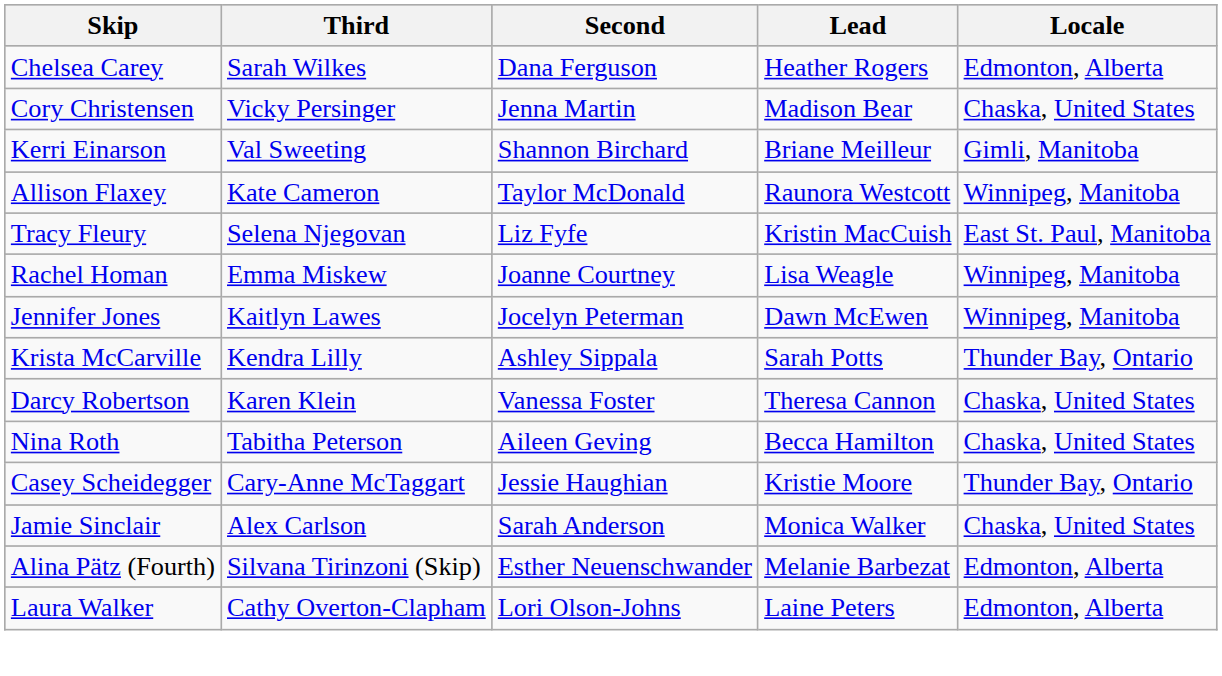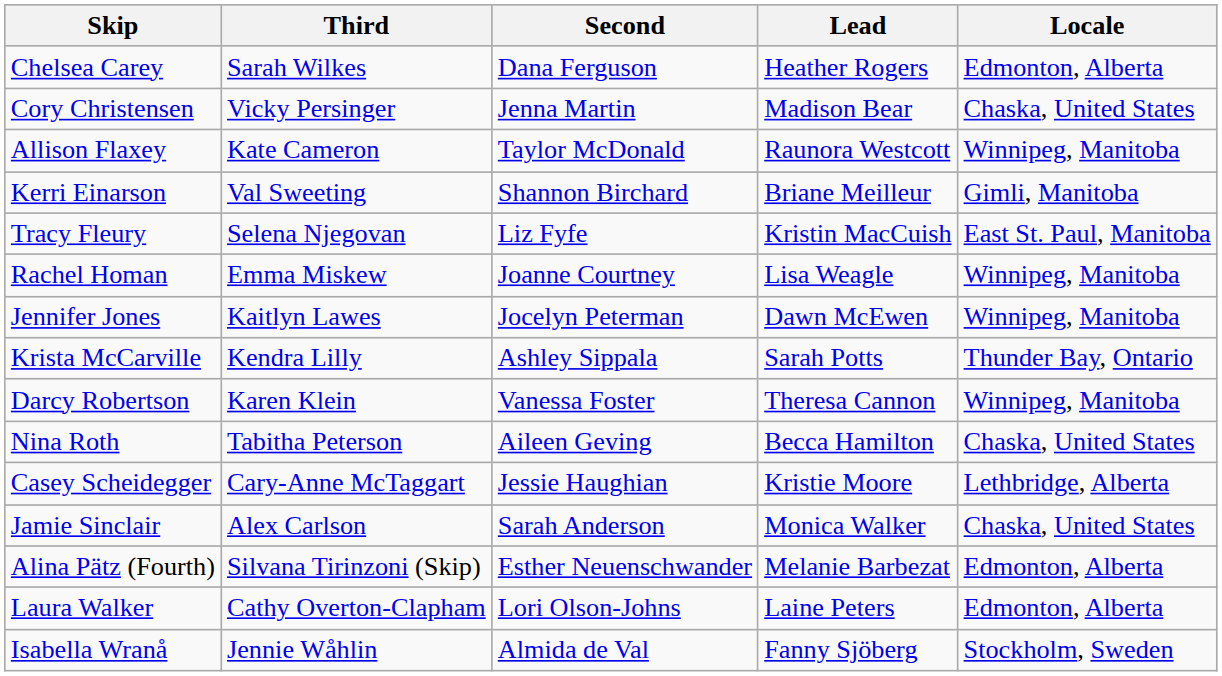 <table class=wikitable>
 <tr>
 <th>Skip</th>
 <th>Third</th>
 <th>Second</th>
 <th>Lead</th>
 <th>Locale</th>
 </tr>
 <tr>
 <td><a href='#'>Chelsea Carey</a></td>
 <td><a href='#'>Sarah Wilkes</a></td>
 <td><a href='#'>Dana Ferguson</a></td>
 <td><a href='#'>Heather Rogers</a></td>
 <td> <a href='#'>Edmonton</a>, <a href='#'>Alberta</a></td>
 </tr>
 <tr>
 <td><a href='#'>Cory Christensen</a></td>
 <td><a href='#'>Vicky Persinger</a></td>
 <td><a href='#'>Jenna Martin</a></td>
 <td><a href='#'>Madison Bear</a></td>
 <td> <a href='#'>Chaska</a>, <a href='#'>United States</a></td>
 </tr>
 <tr>
+<td><a href='#'>Allison Flaxey</a></td>
+<td><a href='#'>Kate Cameron</a></td>
+<td><a href='#'>Taylor McDonald</a></td>
+<td><a href='#'>Raunora Westcott</a></td>
+<td> <a href='#'>Winnipeg</a>, <a href='#'>Manitoba</a></td>
+</tr>
+<tr>
 <td><a href='#'>Kerri Einarson</a></td>
 <td><a href='#'>Val Sweeting</a></td>
 <td><a href='#'>Shannon Birchard</a></td>
 <td><a href='#'>Briane Meilleur</a></td>
 <td> <a href='#'>Gimli</a>, <a href='#'>Manitoba</a></td>
-</tr>
-<tr>
-<td><a href='#'>Allison Flaxey</a></td>
-<td><a href='#'>Kate Cameron</a></td>
-<td><a href='#'>Taylor McDonald</a></td>
-<td><a href='#'>Raunora Westcott</a></td>
-<td> <a href='#'>Winnipeg</a>, <a href='#'>Manitoba</a></td>
 </tr>
 <tr>
 <td><a href='#'>Tracy Fleury</a></td>
 <td><a href='#'>Selena Njegovan</a></td>
 <td><a href='#'>Liz Fyfe</a></td>
 <td><a href='#'>Kristin MacCuish</a></td>
 <td> <a href='#'>East St. Paul</a>, <a href='#'>Manitoba</a></td>
 </tr>
 <tr>
 <td><a href='#'>Rachel Homan</a></td>
 <td><a href='#'>Emma Miskew</a></td>
 <td><a href='#'>Joanne Courtney</a></td>
 <td><a href='#'>Lisa Weagle</a></td>
 <td> <a href='#'>Winnipeg</a>, <a href='#'>Manitoba</a></td>
 </tr>
 <tr>
 <td><a href='#'>Jennifer Jones</a></td>
 <td><a href='#'>Kaitlyn Lawes</a></td>
 <td><a href='#'>Jocelyn Peterman</a></td>
 <td><a href='#'>Dawn McEwen</a></td>
 <td> <a href='#'>Winnipeg</a>, <a href='#'>Manitoba</a></td>
 </tr>
 <tr>
 <td><a href='#'>Krista McCarville</a></td>
 <td><a href='#'>Kendra Lilly</a></td>
 <td><a href='#'>Ashley Sippala</a></td>
 <td><a href='#'>Sarah Potts</a></td>
 <td> <a href='#'>Thunder Bay</a>, <a href='#'>Ontario</a></td>
 </tr>
 <tr>
 <td><a href='#'>Darcy Robertson</a></td>
 <td><a href='#'>Karen Klein</a></td>
 <td><a href='#'>Vanessa Foster</a></td>
 <td><a href='#'>Theresa Cannon</a></td>
-<td> <a href='#'>Chaska</a>, <a href='#'>United States</a></td>
+<td> <a href='#'>Winnipeg</a>, <a href='#'>Manitoba</a></td>
 </tr>
 <tr>
 <td><a href='#'>Nina Roth</a></td>
 <td><a href='#'>Tabitha Peterson</a></td>
 <td><a href='#'>Aileen Geving</a></td>
 <td><a href='#'>Becca Hamilton</a></td>
 <td> <a href='#'>Chaska</a>, <a href='#'>United States</a></td>
 </tr>
 <tr>
 <td><a href='#'>Casey Scheidegger</a></td>
 <td><a href='#'>Cary-Anne McTaggart</a></td>
 <td><a href='#'>Jessie Haughian</a></td>
 <td><a href='#'>Kristie Moore</a></td>
-<td> <a href='#'>Thunder Bay</a>, <a href='#'>Ontario</a></td>
+<td> <a href='#'>Lethbridge</a>, <a href='#'>Alberta</a></td>
 </tr>
 <tr>
 <td><a href='#'>Jamie Sinclair</a></td>
 <td><a href='#'>Alex Carlson</a></td>
 <td><a href='#'>Sarah Anderson</a></td>
 <td><a href='#'>Monica Walker</a></td>
 <td> <a href='#'>Chaska</a>, <a href='#'>United States</a></td>
 </tr>
 <tr>
 <td><a href='#'>Alina Pätz</a> (Fourth)</td>
 <td><a href='#'>Silvana Tirinzoni</a> (Skip)</td>
 <td><a href='#'>Esther Neuenschwander</a></td>
 <td><a href='#'>Melanie Barbezat</a></td>
 <td> <a href='#'>Edmonton</a>, <a href='#'>Alberta</a></td>
 </tr>
 <tr>
 <td><a href='#'>Laura Walker</a></td>
 <td><a href='#'>Cathy Overton-Clapham</a></td>
 <td><a href='#'>Lori Olson-Johns</a></td>
 <td><a href='#'>Laine Peters</a></td>
 <td> <a href='#'>Edmonton</a>, <a href='#'>Alberta</a></td>
 </tr>
+<tr>
+<td><a href='#'>Isabella Wranå</a></td>
+<td><a href='#'>Jennie Wåhlin</a></td>
+<td><a href='#'>Almida de Val</a></td>
+<td><a href='#'>Fanny Sjöberg</a></td>
+<td> <a href='#'>Stockholm</a>, <a href='#'>Sweden</a></td>
+</tr>
 </table>
